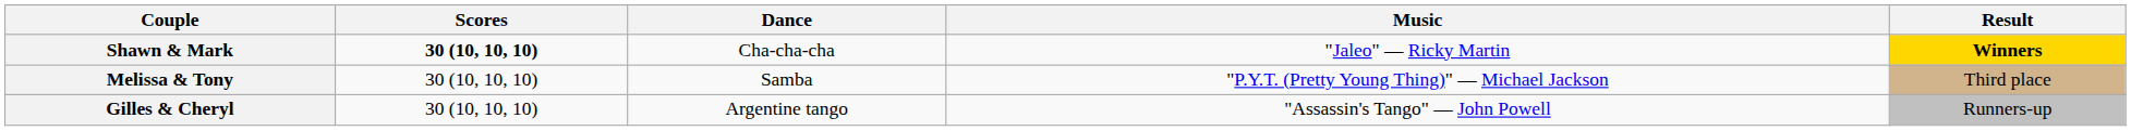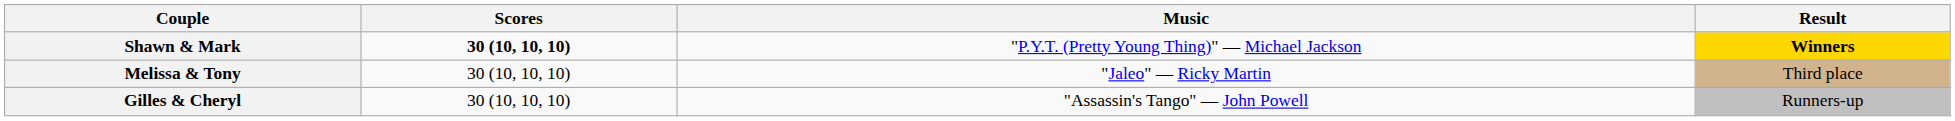 <table class="wikitable sortable" style="text-align:center; width:90%">
 <tr>
 <th scope="col">Couple</th>
 <th scope="col">Scores</th>
-<th scope="col" class="unsortable">Dance</th>
 <th scope="col" class="unsortable">Music</th>
 <th scope="col" class="unsortable">Result</th>
 </tr>
 <tr>
 <th scope="row">Shawn & Mark</th>
 <td><strong>30 (10, 10, 10)</strong></td>
-<td>Cha-cha-cha</td>
-<td>"<a href='#'>Jaleo</a>" — <a href='#'>Ricky Martin</a></td>
+<td>"<a href='#'>P.Y.T. (Pretty Young Thing)</a>" — <a href='#'>Michael Jackson</a></td>
 <td bgcolor=gold><strong>Winners</strong></td>
 </tr>
 <tr>
 <th scope="row">Melissa & Tony</th>
 <td>30 (10, 10, 10)</td>
-<td>Samba</td>
-<td>"<a href='#'>P.Y.T. (Pretty Young Thing)</a>" — <a href='#'>Michael Jackson</a></td>
+<td>"<a href='#'>Jaleo</a>" — <a href='#'>Ricky Martin</a></td>
 <td bgcolor=tan>Third place</td>
 </tr>
 <tr>
 <th scope="row">Gilles & Cheryl</th>
 <td>30 (10, 10, 10)</td>
-<td>Argentine tango</td>
 <td>"Assassin's Tango" — <a href='#'>John Powell</a></td>
 <td bgcolor=silver>Runners-up</td>
 </tr>
 </table>
